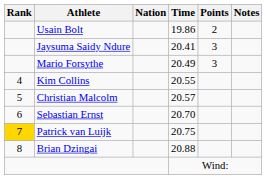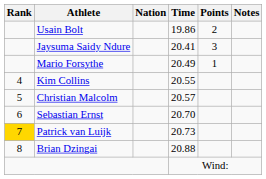 <table class="wikitable sortable" style="text-align:center;">
 <tr>
 <th scope="col" style="width: 10px;">Rank</th>
 <th scope="col">Athlete</th>
 <th scope="col">Nation</th>
 <th scope="col">Time</th>
 <th scope="col">Points</th>
 <th scope="col">Notes</th>
 </tr>
 <tr>
 <td></td>
 <td align=left><a href='#'>Usain Bolt</a></td>
 <td align=left></td>
 <td>19.86</td>
 <td>2</td>
 <td></td>
 </tr>
 <tr>
 <td></td>
 <td align=left><a href='#'>Jaysuma Saidy Ndure</a></td>
 <td align=left></td>
 <td>20.41</td>
 <td>3</td>
 <td></td>
 </tr>
 <tr>
 <td></td>
 <td align=left><a href='#'>Mario Forsythe</a></td>
 <td align=left></td>
 <td>20.49</td>
-<td>3</td>
+<td>1</td>
 <td></td>
 </tr>
 <tr>
 <td>4</td>
 <td align=left><a href='#'>Kim Collins</a></td>
 <td align=left></td>
 <td>20.55</td>
 <td></td>
 <td></td>
 </tr>
 <tr>
 <td>5</td>
 <td align=left><a href='#'>Christian Malcolm</a></td>
 <td align=left></td>
 <td>20.57</td>
 <td></td>
 <td></td>
 </tr>
 <tr>
 <td>6</td>
 <td align=left><a href='#'>Sebastian Ernst</a></td>
 <td align=left></td>
 <td>20.70</td>
 <td></td>
 <td></td>
 </tr>
 <tr>
 <td style="background: gold;">7</td>
 <td align=left><a href='#'>Patrick van Luijk</a></td>
 <td align=left></td>
-<td>20.75</td>
+<td>20.73</td>
 <td></td>
 <td></td>
 </tr>
 <tr>
 <td>8</td>
 <td align=left><a href='#'>Brian Dzingai</a></td>
 <td align=left></td>
 <td>20.88</td>
 <td></td>
 <td></td>
 </tr>
 <tr class="sortbottom">
 <td colspan="3"></td>
 <td colspan="3">Wind: </td>
 </tr>
 </table>
